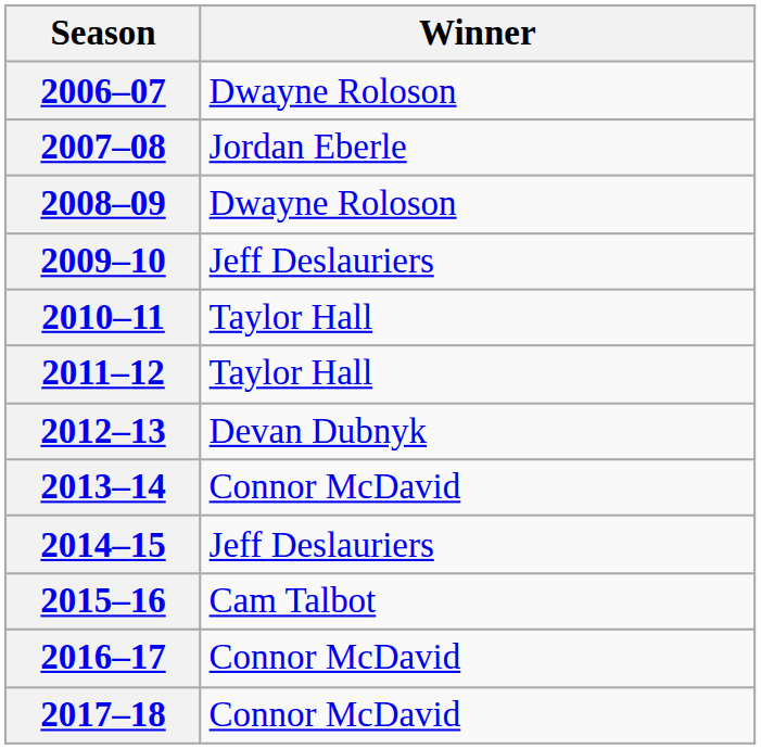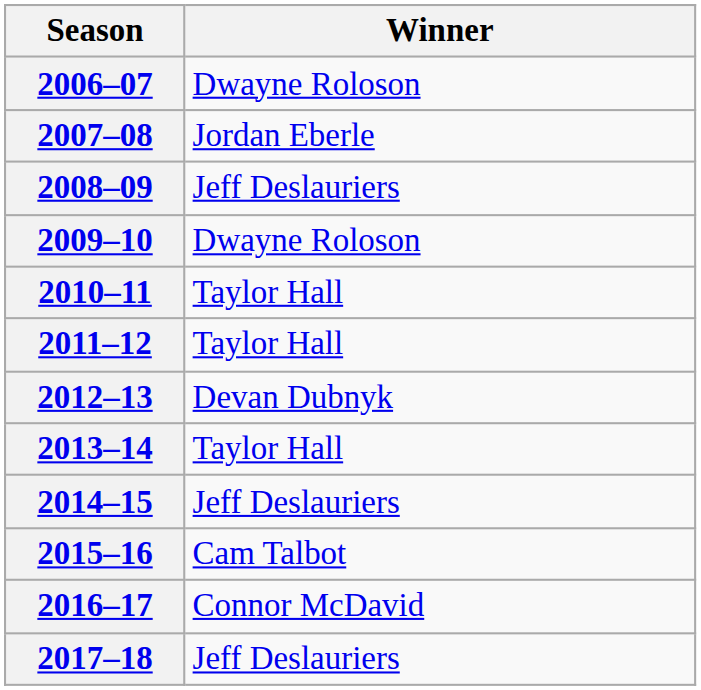 <table class="wikitable">
 <tr>
 <th scope="col" style="width:5em">Season</th>
 <th scope="col" style="width:15em">Winner</th>
 </tr>
 <tr>
 <th scope="row"><a href='#'>2006–07</a></th>
 <td><a href='#'>Dwayne Roloson</a></td>
 </tr>
 <tr>
 <th scope="row"><a href='#'>2007–08</a></th>
 <td><a href='#'>Jordan Eberle</a></td>
 </tr>
 <tr>
 <th scope="row"><a href='#'>2008–09</a></th>
-<td><a href='#'>Dwayne Roloson</a></td>
+<td><a href='#'>Jeff Deslauriers</a></td>
 </tr>
 <tr>
 <th scope="row"><a href='#'>2009–10</a></th>
-<td><a href='#'>Jeff Deslauriers</a></td>
+<td><a href='#'>Dwayne Roloson</a></td>
 </tr>
 <tr>
 <th scope="row"><a href='#'>2010–11</a></th>
 <td><a href='#'>Taylor Hall</a></td>
 </tr>
 <tr>
 <th scope="row"><a href='#'>2011–12</a></th>
 <td><a href='#'>Taylor Hall</a></td>
 </tr>
 <tr>
 <th scope="row"><a href='#'>2012–13</a></th>
 <td><a href='#'>Devan Dubnyk</a></td>
 </tr>
 <tr>
 <th scope="row"><a href='#'>2013–14</a></th>
-<td><a href='#'>Connor McDavid</a></td>
+<td><a href='#'>Taylor Hall</a></td>
 </tr>
 <tr>
 <th scope="row"><a href='#'>2014–15</a></th>
 <td><a href='#'>Jeff Deslauriers</a></td>
 </tr>
 <tr>
 <th scope="row"><a href='#'>2015–16</a></th>
 <td><a href='#'>Cam Talbot</a></td>
 </tr>
 <tr>
 <th scope="row"><a href='#'>2016–17</a></th>
 <td><a href='#'>Connor McDavid</a></td>
 </tr>
 <tr>
 <th scope="row"><a href='#'>2017–18</a></th>
-<td><a href='#'>Connor McDavid</a></td>
+<td><a href='#'>Jeff Deslauriers</a></td>
 </tr>
 </table>
